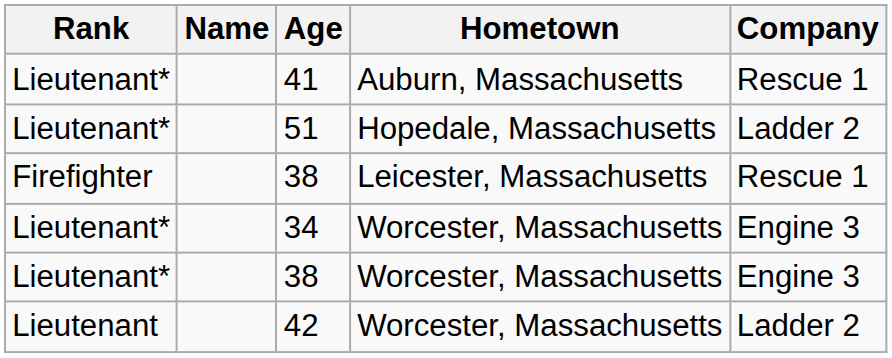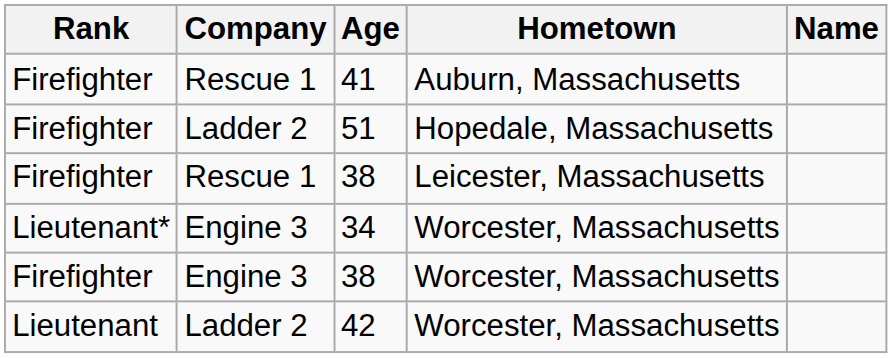 <table class="wikitable sortable">
 <tr>
 <th>Rank</th>
-<th>Name</th>
+<th>Company</th>
 <th>Age</th>
 <th>Hometown</th>
-<th>Company</th>
+<th>Name</th>
+</tr>
+<tr>
+<td>Firefighter</td>
+<td>Rescue 1</td>
+<td>41</td>
+<td>Auburn, Massachusetts</td>
+<td></td>
+</tr>
+<tr>
+<td>Firefighter</td>
+<td>Ladder 2</td>
+<td>51</td>
+<td>Hopedale, Massachusetts</td>
+<td></td>
+</tr>
+<tr>
+<td>Firefighter</td>
+<td>Rescue 1</td>
+<td>38</td>
+<td>Leicester, Massachusetts</td>
+<td></td>
 </tr>
 <tr>
 <td>Lieutenant*</td>
+<td>Engine 3</td>
+<td>34</td>
+<td>Worcester, Massachusetts</td>
 <td></td>
-<td>41</td>
-<td>Auburn, Massachusetts</td>
-<td>Rescue 1</td>
-</tr>
-<tr>
-<td>Lieutenant*</td>
-<td></td>
-<td>51</td>
-<td>Hopedale, Massachusetts</td>
-<td>Ladder 2</td>
 </tr>
 <tr>
 <td>Firefighter</td>
-<td></td>
-<td>38</td>
-<td>Leicester, Massachusetts</td>
-<td>Rescue 1</td>
-</tr>
-<tr>
-<td>Lieutenant*</td>
-<td></td>
-<td>34</td>
-<td>Worcester, Massachusetts</td>
 <td>Engine 3</td>
-</tr>
-<tr>
-<td>Lieutenant*</td>
-<td></td>
 <td>38</td>
 <td>Worcester, Massachusetts</td>
-<td>Engine 3</td>
+<td></td>
 </tr>
 <tr>
 <td>Lieutenant</td>
-<td></td>
+<td>Ladder 2</td>
 <td>42</td>
 <td>Worcester, Massachusetts</td>
-<td>Ladder 2</td>
+<td></td>
 </tr>
 </table>
